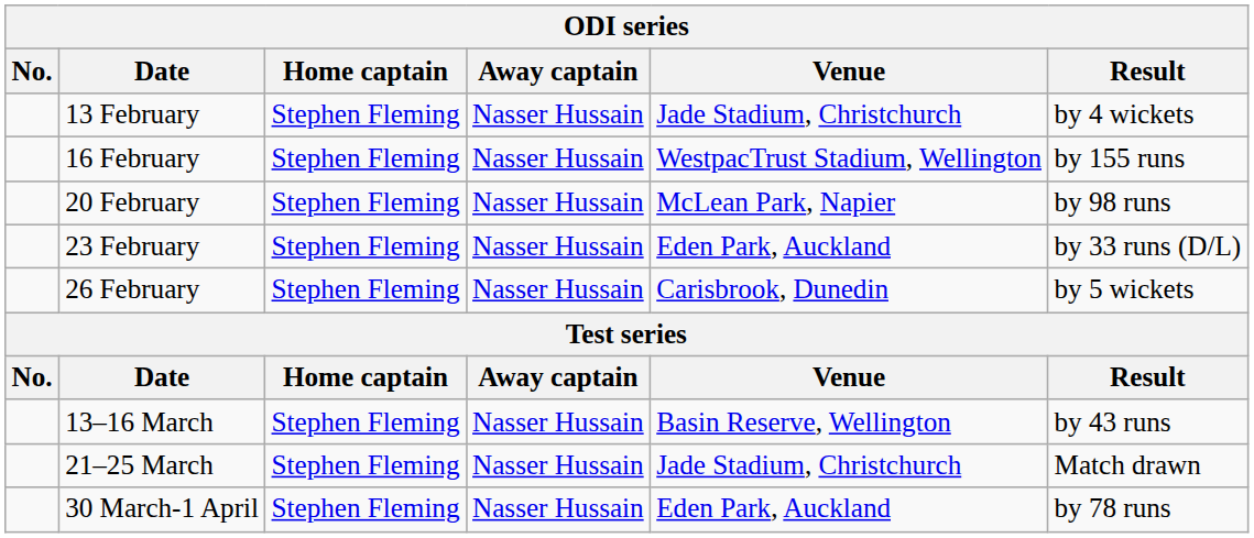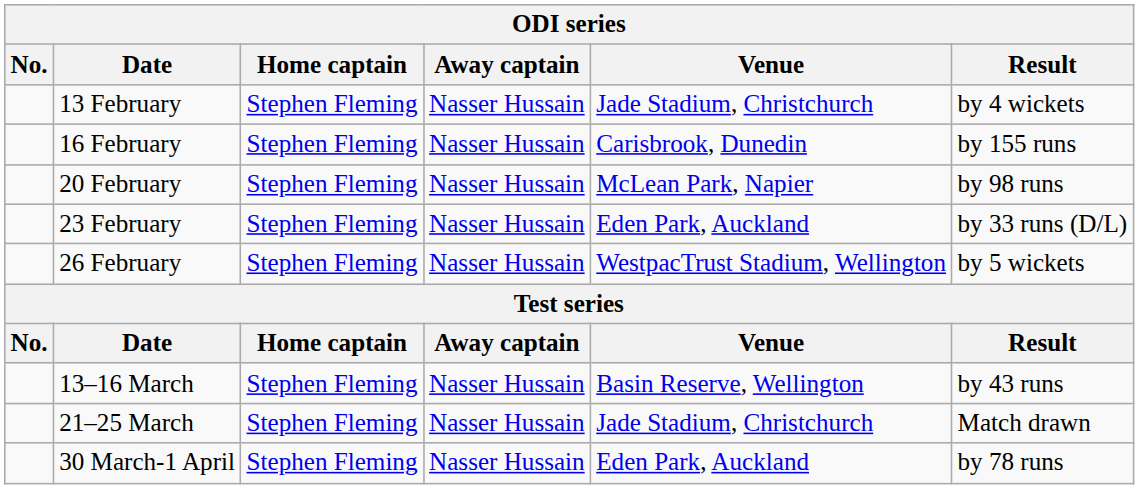 <table class="wikitable">
 <tr>
 <th colspan="9">ODI series</th>
 </tr>
 <tr>
 <th>No.</th>
 <th>Date</th>
 <th>Home captain</th>
 <th>Away captain</th>
 <th>Venue</th>
 <th>Result</th>
 </tr>
 <tr>
 <td></td>
 <td>13 February</td>
 <td><a href='#'>Stephen Fleming</a></td>
 <td><a href='#'>Nasser Hussain</a></td>
 <td><a href='#'>Jade Stadium</a>, <a href='#'>Christchurch</a></td>
 <td> by 4 wickets</td>
 </tr>
 <tr>
 <td></td>
 <td>16 February</td>
 <td><a href='#'>Stephen Fleming</a></td>
 <td><a href='#'>Nasser Hussain</a></td>
-<td><a href='#'>WestpacTrust Stadium</a>, <a href='#'>Wellington</a></td>
+<td><a href='#'>Carisbrook</a>, <a href='#'>Dunedin</a></td>
 <td> by 155 runs</td>
 </tr>
 <tr>
 <td></td>
 <td>20 February</td>
 <td><a href='#'>Stephen Fleming</a></td>
 <td><a href='#'>Nasser Hussain</a></td>
 <td><a href='#'>McLean Park</a>, <a href='#'>Napier</a></td>
 <td> by 98 runs</td>
 </tr>
 <tr>
 <td></td>
 <td>23 February</td>
 <td><a href='#'>Stephen Fleming</a></td>
 <td><a href='#'>Nasser Hussain</a></td>
 <td><a href='#'>Eden Park</a>, <a href='#'>Auckland</a></td>
 <td> by 33 runs (D/L)</td>
 </tr>
 <tr>
 <td></td>
 <td>26 February</td>
 <td><a href='#'>Stephen Fleming</a></td>
 <td><a href='#'>Nasser Hussain</a></td>
-<td><a href='#'>Carisbrook</a>, <a href='#'>Dunedin</a></td>
+<td><a href='#'>WestpacTrust Stadium</a>, <a href='#'>Wellington</a></td>
 <td> by 5 wickets</td>
 </tr>
 <tr>
 <th colspan="9">Test series</th>
 </tr>
 <tr>
 <th>No.</th>
 <th>Date</th>
 <th>Home captain</th>
 <th>Away captain</th>
 <th>Venue</th>
 <th>Result</th>
 </tr>
 <tr>
 <td></td>
 <td>13–16 March</td>
 <td><a href='#'>Stephen Fleming</a></td>
 <td><a href='#'>Nasser Hussain</a></td>
 <td><a href='#'>Basin Reserve</a>, <a href='#'>Wellington</a></td>
 <td> by 43 runs</td>
 </tr>
 <tr>
 <td></td>
 <td>21–25 March</td>
 <td><a href='#'>Stephen Fleming</a></td>
 <td><a href='#'>Nasser Hussain</a></td>
 <td><a href='#'>Jade Stadium</a>, <a href='#'>Christchurch</a></td>
 <td>Match drawn</td>
 </tr>
 <tr>
 <td></td>
 <td>30 March-1 April</td>
 <td><a href='#'>Stephen Fleming</a></td>
 <td><a href='#'>Nasser Hussain</a></td>
 <td><a href='#'>Eden Park</a>, <a href='#'>Auckland</a></td>
 <td> by 78 runs</td>
 </tr>
 </table>
